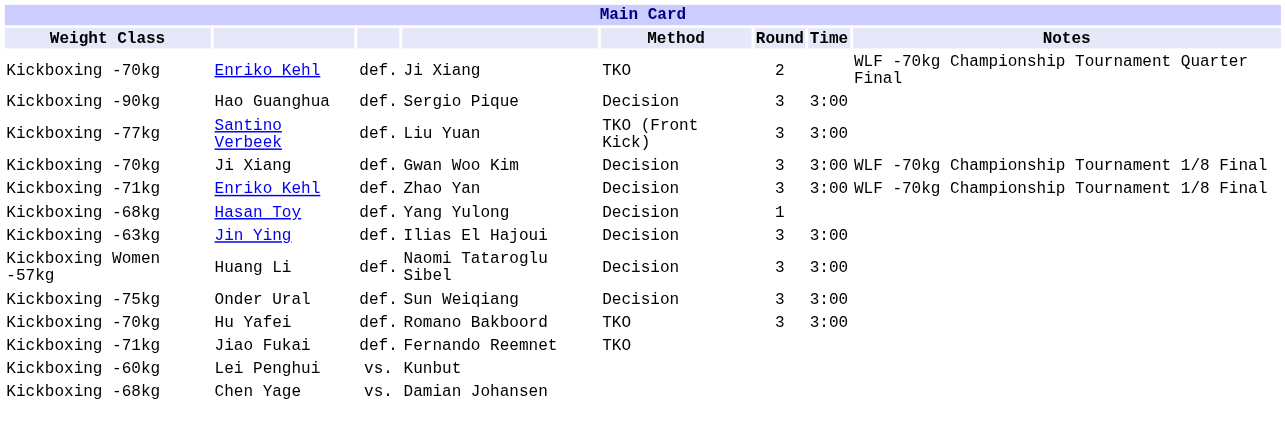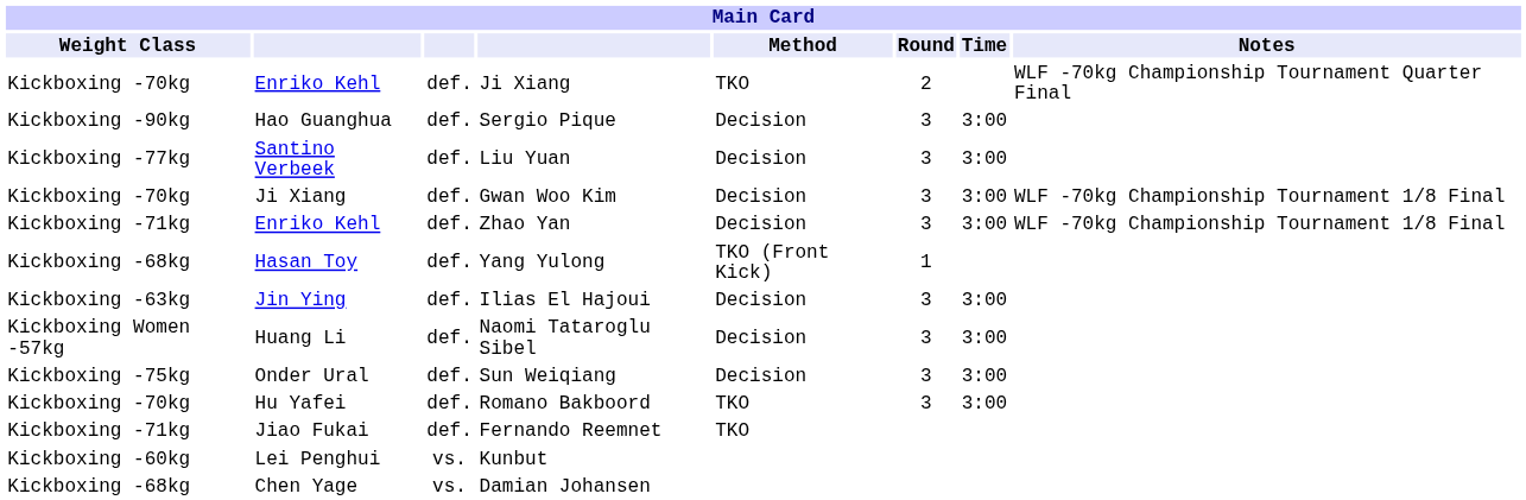 <table class="toccolours" style="font-size: 85%;">
 <tr>
 <th colspan="8" style="background-color: #ccf; color: #000080; text-align: center;"><strong>Main Card</strong></th>
 </tr>
 <tr>
 <th colspan="1" style="background-color: #E6E8FA; color: #000000; text-align: center;">Weight Class</th>
 <th colspan="1" style="background-color: #E6E8FA; color: #000000; text-align: center;"></th>
 <th colspan="1" style="background-color: #E6E8FA; color: #000000; text-align: center;"></th>
 <th colspan="1" style="background-color: #E6E8FA; color: #000000; text-align: center;"></th>
 <th colspan="1" style="background-color: #E6E8FA; color: #000000; text-align: center;">Method</th>
 <th colspan="1" style="background-color: #E6E8FA; color: #000000; text-align: center;">Round</th>
 <th colspan="1" style="background-color: #E6E8FA; color: #000000; text-align: center;">Time</th>
 <th colspan="1" style="background-color: #E6E8FA; color: #000000; text-align: center;">Notes</th>
 </tr>
 <tr>
 <td>Kickboxing -70kg</td>
 <td> <a href='#'>Enriko Kehl</a></td>
 <td align=center>def.</td>
 <td> Ji Xiang</td>
 <td>TKO</td>
 <td align=center>2</td>
 <td align=center></td>
 <td>WLF -70kg Championship Tournament Quarter Final</td>
 </tr>
 <tr>
 <td>Kickboxing -90kg</td>
 <td> Hao Guanghua</td>
 <td align=center>def.</td>
 <td> Sergio Pique</td>
 <td>Decision</td>
 <td align=center>3</td>
 <td align=center>3:00</td>
 </tr>
 <tr>
 <td>Kickboxing -77kg</td>
 <td> <a href='#'>Santino Verbeek</a></td>
 <td align=center>def.</td>
 <td> Liu Yuan</td>
-<td>TKO (Front Kick)</td>
+<td>Decision</td>
 <td align=center>3</td>
 <td align=center>3:00</td>
 </tr>
 <tr>
 <td>Kickboxing -70kg</td>
 <td> Ji Xiang</td>
 <td align=center>def.</td>
 <td> Gwan Woo Kim</td>
 <td>Decision</td>
 <td align=center>3</td>
 <td align=center>3:00</td>
 <td>WLF -70kg Championship Tournament 1/8 Final</td>
 </tr>
 <tr>
 <td>Kickboxing -71kg</td>
 <td> <a href='#'>Enriko Kehl</a></td>
 <td align=center>def.</td>
 <td> Zhao Yan</td>
 <td>Decision</td>
 <td align=center>3</td>
 <td align=center>3:00</td>
 <td>WLF -70kg Championship Tournament 1/8 Final</td>
 </tr>
 <tr>
 <td>Kickboxing -68kg</td>
 <td> <a href='#'>Hasan Toy</a></td>
 <td align=center>def.</td>
 <td> Yang Yulong</td>
-<td>Decision</td>
+<td>TKO (Front Kick)</td>
 <td align=center>1</td>
 <td align=center></td>
 </tr>
 <tr>
 <td>Kickboxing -63kg</td>
 <td> <a href='#'>Jin Ying</a></td>
 <td align=center>def.</td>
 <td> Ilias El Hajoui</td>
 <td>Decision</td>
 <td align=center>3</td>
 <td align=center>3:00</td>
 </tr>
 <tr>
 <td>Kickboxing Women -57kg</td>
 <td> Huang Li</td>
 <td align=center>def.</td>
 <td> Naomi Tataroglu Sibel</td>
 <td>Decision</td>
 <td align=center>3</td>
 <td align=center>3:00</td>
 </tr>
 <tr>
 <td>Kickboxing -75kg</td>
 <td> Onder Ural</td>
 <td align=center>def.</td>
 <td> Sun Weiqiang</td>
 <td>Decision</td>
 <td align=center>3</td>
 <td align=center>3:00</td>
 </tr>
 <tr>
 <td>Kickboxing -70kg</td>
 <td> Hu Yafei</td>
 <td align=center>def.</td>
 <td> Romano Bakboord</td>
 <td>TKO</td>
 <td align=center>3</td>
 <td align=center>3:00</td>
 </tr>
 <tr>
 <td>Kickboxing -71kg</td>
 <td> Jiao Fukai</td>
 <td align=center>def.</td>
 <td> Fernando Reemnet</td>
 <td>TKO</td>
 <td align=center></td>
 <td align=center></td>
 </tr>
 <tr>
 <td>Kickboxing -60kg</td>
 <td> Lei Penghui</td>
 <td align=center>vs.</td>
 <td> Kunbut</td>
 <td></td>
 <td align=center></td>
 <td align=center></td>
 </tr>
 <tr>
 <td>Kickboxing -68kg</td>
 <td> Chen Yage</td>
 <td align=center>vs.</td>
 <td> Damian Johansen</td>
 <td></td>
 <td align=center></td>
 <td align=center></td>
 </tr>
 </table>
